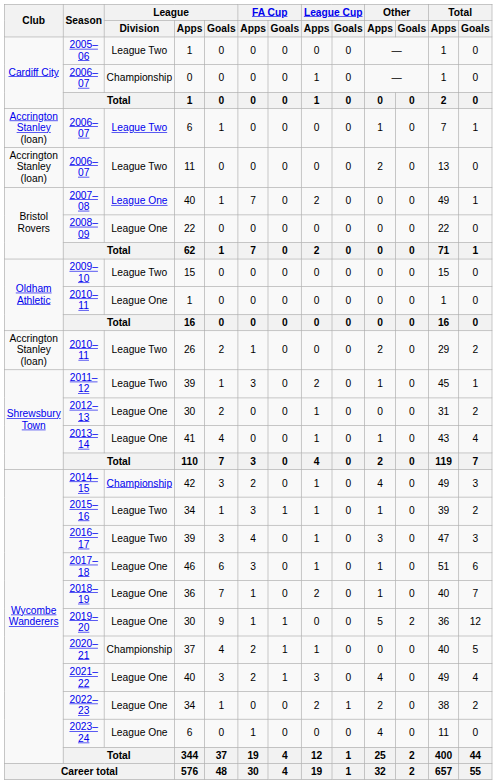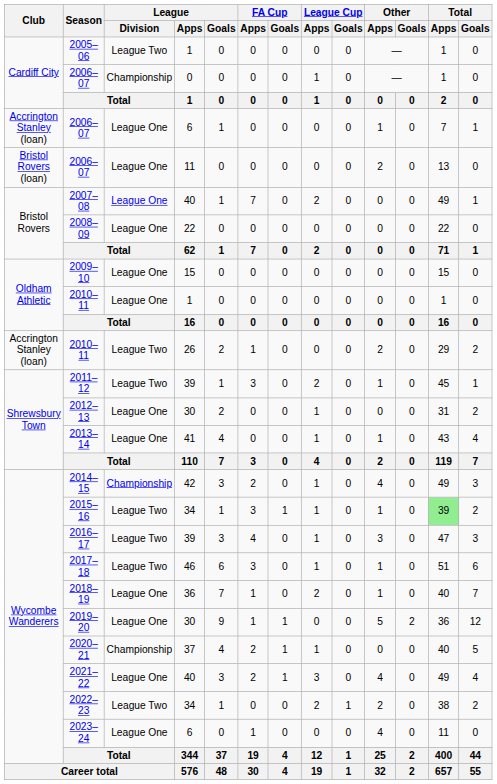 <table class="wikitable" style="text-align:center">
 <tr>
 <th rowspan="2">Club</th>
 <th rowspan="2">Season</th>
 <th colspan="3">League</th>
 <th colspan="2"><a href='#'>FA Cup</a></th>
 <th colspan="2"><a href='#'>League Cup</a></th>
 <th colspan="2">Other</th>
 <th colspan="2">Total</th>
 </tr>
 <tr>
 <th>Division</th>
 <th>Apps</th>
 <th>Goals</th>
 <th>Apps</th>
 <th>Goals</th>
 <th>Apps</th>
 <th>Goals</th>
 <th>Apps</th>
 <th>Goals</th>
 <th>Apps</th>
 <th>Goals</th>
 </tr>
 <tr>
 <td rowspan="3"><a href='#'>Cardiff City</a></td>
 <td><a href='#'>2005–06</a></td>
 <td>League Two</td>
 <td>1</td>
 <td>0</td>
 <td>0</td>
 <td>0</td>
 <td>0</td>
 <td>0</td>
 <td colspan="2">—</td>
 <td>1</td>
 <td>0</td>
 </tr>
 <tr>
 <td><a href='#'>2006–07</a></td>
 <td>Championship</td>
 <td>0</td>
 <td>0</td>
 <td>0</td>
 <td>0</td>
 <td>1</td>
 <td>0</td>
 <td colspan="2">—</td>
 <td>1</td>
 <td>0</td>
 </tr>
 <tr>
 <th colspan="2">Total</th>
 <th>1</th>
 <th>0</th>
 <th>0</th>
 <th>0</th>
 <th>1</th>
 <th>0</th>
 <th>0</th>
 <th>0</th>
 <th>2</th>
 <th>0</th>
 </tr>
 <tr>
 <td><a href='#'>Accrington Stanley</a> (loan)</td>
 <td><a href='#'>2006–07</a></td>
-<td><a href='#'>League Two</a></td>
+<td>League One</td>
 <td>6</td>
 <td>1</td>
 <td>0</td>
 <td>0</td>
 <td>0</td>
 <td>0</td>
 <td>1</td>
 <td>0</td>
 <td>7</td>
 <td>1</td>
 </tr>
 <tr>
-<td>Accrington Stanley (loan)</td>
+<td><a href='#'>Bristol Rovers</a> (loan)</td>
 <td><a href='#'>2006–07</a></td>
-<td>League Two</td>
+<td>League One</td>
 <td>11</td>
 <td>0</td>
 <td>0</td>
 <td>0</td>
 <td>0</td>
 <td>0</td>
 <td>2</td>
 <td>0</td>
 <td>13</td>
 <td>0</td>
 </tr>
 <tr>
 <td rowspan="3">Bristol Rovers</td>
 <td><a href='#'>2007–08</a></td>
 <td><a href='#'>League One</a></td>
 <td>40</td>
 <td>1</td>
 <td>7</td>
 <td>0</td>
 <td>2</td>
 <td>0</td>
 <td>0</td>
 <td>0</td>
 <td>49</td>
 <td>1</td>
 </tr>
 <tr>
 <td><a href='#'>2008–09</a></td>
 <td>League One</td>
 <td>22</td>
 <td>0</td>
 <td>0</td>
 <td>0</td>
 <td>0</td>
 <td>0</td>
 <td>0</td>
 <td>0</td>
 <td>22</td>
 <td>0</td>
 </tr>
 <tr>
 <th colspan="2">Total</th>
 <th>62</th>
 <th>1</th>
 <th>7</th>
 <th>0</th>
 <th>2</th>
 <th>0</th>
 <th>0</th>
 <th>0</th>
 <th>71</th>
 <th>1</th>
 </tr>
 <tr>
 <td rowspan="3"><a href='#'>Oldham Athletic</a></td>
 <td><a href='#'>2009–10</a></td>
-<td>League Two</td>
+<td>League One</td>
 <td>15</td>
 <td>0</td>
 <td>0</td>
 <td>0</td>
 <td>0</td>
 <td>0</td>
 <td>0</td>
 <td>0</td>
 <td>15</td>
 <td>0</td>
 </tr>
 <tr>
 <td><a href='#'>2010–11</a></td>
 <td>League One</td>
 <td>1</td>
 <td>0</td>
 <td>0</td>
 <td>0</td>
 <td>0</td>
 <td>0</td>
 <td>0</td>
 <td>0</td>
 <td>1</td>
 <td>0</td>
 </tr>
 <tr>
 <th colspan="2">Total</th>
 <th>16</th>
 <th>0</th>
 <th>0</th>
 <th>0</th>
 <th>0</th>
 <th>0</th>
 <th>0</th>
 <th>0</th>
 <th>16</th>
 <th>0</th>
 </tr>
 <tr>
 <td>Accrington Stanley (loan)</td>
 <td><a href='#'>2010–11</a></td>
 <td>League Two</td>
 <td>26</td>
 <td>2</td>
 <td>1</td>
 <td>0</td>
 <td>0</td>
 <td>0</td>
 <td>2</td>
 <td>0</td>
 <td>29</td>
 <td>2</td>
 </tr>
 <tr>
 <td rowspan="4"><a href='#'>Shrewsbury Town</a></td>
 <td><a href='#'>2011–12</a></td>
 <td>League Two</td>
 <td>39</td>
 <td>1</td>
 <td>3</td>
 <td>0</td>
 <td>2</td>
 <td>0</td>
 <td>1</td>
 <td>0</td>
 <td>45</td>
 <td>1</td>
 </tr>
 <tr>
 <td><a href='#'>2012–13</a></td>
 <td>League One</td>
 <td>30</td>
 <td>2</td>
 <td>0</td>
 <td>0</td>
 <td>1</td>
 <td>0</td>
 <td>0</td>
 <td>0</td>
 <td>31</td>
 <td>2</td>
 </tr>
 <tr>
 <td><a href='#'>2013–14</a></td>
 <td>League One</td>
 <td>41</td>
 <td>4</td>
 <td>0</td>
 <td>0</td>
 <td>1</td>
 <td>0</td>
 <td>1</td>
 <td>0</td>
 <td>43</td>
 <td>4</td>
 </tr>
 <tr>
 <th colspan="2">Total</th>
 <th>110</th>
 <th>7</th>
 <th>3</th>
 <th>0</th>
 <th>4</th>
 <th>0</th>
 <th>2</th>
 <th>0</th>
 <th>119</th>
 <th>7</th>
 </tr>
 <tr>
 <td rowspan="11"><a href='#'>Wycombe Wanderers</a></td>
 <td><a href='#'>2014–15</a></td>
 <td><a href='#'>Championship</a></td>
 <td>42</td>
 <td>3</td>
 <td>2</td>
 <td>0</td>
 <td>1</td>
 <td>0</td>
 <td>4</td>
 <td>0</td>
 <td>49</td>
 <td>3</td>
 </tr>
 <tr>
 <td><a href='#'>2015–16</a></td>
 <td>League Two</td>
 <td>34</td>
 <td>1</td>
 <td>3</td>
 <td>1</td>
 <td>1</td>
 <td>0</td>
 <td>1</td>
 <td>0</td>
-<td>39</td>
+<td style="background: lightgreen;">39</td>
 <td>2</td>
 </tr>
 <tr>
 <td><a href='#'>2016–17</a></td>
 <td>League Two</td>
 <td>39</td>
 <td>3</td>
 <td>4</td>
 <td>0</td>
 <td>1</td>
 <td>0</td>
 <td>3</td>
 <td>0</td>
 <td>47</td>
 <td>3</td>
 </tr>
 <tr>
 <td><a href='#'>2017–18</a></td>
-<td>League One</td>
+<td>League Two</td>
 <td>46</td>
 <td>6</td>
 <td>3</td>
 <td>0</td>
 <td>1</td>
 <td>0</td>
 <td>1</td>
 <td>0</td>
 <td>51</td>
 <td>6</td>
 </tr>
 <tr>
 <td><a href='#'>2018–19</a></td>
 <td>League One</td>
 <td>36</td>
 <td>7</td>
 <td>1</td>
 <td>0</td>
 <td>2</td>
 <td>0</td>
 <td>1</td>
 <td>0</td>
 <td>40</td>
 <td>7</td>
 </tr>
 <tr>
 <td><a href='#'>2019–20</a></td>
 <td>League One</td>
 <td>30</td>
 <td>9</td>
 <td>1</td>
 <td>1</td>
 <td>0</td>
 <td>0</td>
 <td>5</td>
 <td>2</td>
 <td>36</td>
 <td>12</td>
 </tr>
 <tr>
 <td><a href='#'>2020–21</a></td>
 <td>Championship</td>
 <td>37</td>
 <td>4</td>
 <td>2</td>
 <td>1</td>
 <td>1</td>
 <td>0</td>
 <td>0</td>
 <td>0</td>
 <td>40</td>
 <td>5</td>
 </tr>
 <tr>
 <td><a href='#'>2021–22</a></td>
 <td>League One</td>
 <td>40</td>
 <td>3</td>
 <td>2</td>
 <td>1</td>
 <td>3</td>
 <td>0</td>
 <td>4</td>
 <td>0</td>
 <td>49</td>
 <td>4</td>
 </tr>
 <tr>
 <td><a href='#'>2022–23</a></td>
-<td>League One</td>
+<td>League Two</td>
 <td>34</td>
 <td>1</td>
 <td>0</td>
 <td>0</td>
 <td>2</td>
 <td>1</td>
 <td>2</td>
 <td>0</td>
 <td>38</td>
 <td>2</td>
 </tr>
 <tr>
 <td><a href='#'>2023–24</a></td>
 <td>League One</td>
 <td>6</td>
 <td>0</td>
 <td>1</td>
 <td>0</td>
 <td>0</td>
 <td>0</td>
 <td>4</td>
 <td>0</td>
 <td>11</td>
 <td>0</td>
 </tr>
 <tr>
 <th colspan="2">Total</th>
 <th>344</th>
 <th>37</th>
 <th>19</th>
 <th>4</th>
 <th>12</th>
 <th>1</th>
 <th>25</th>
 <th>2</th>
 <th>400</th>
 <th>44</th>
 </tr>
 <tr>
 <th colspan="3">Career total</th>
 <th>576</th>
 <th>48</th>
 <th>30</th>
 <th>4</th>
 <th>19</th>
 <th>1</th>
 <th>32</th>
 <th>2</th>
 <th>657</th>
 <th>55</th>
 </tr>
 </table>
